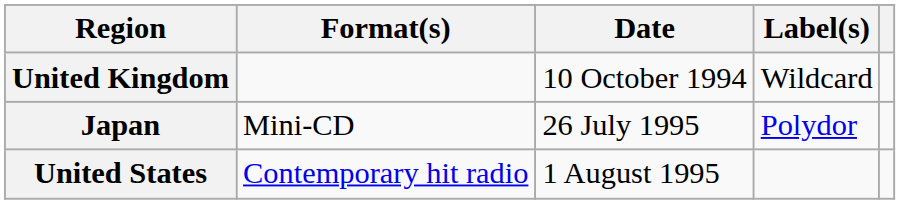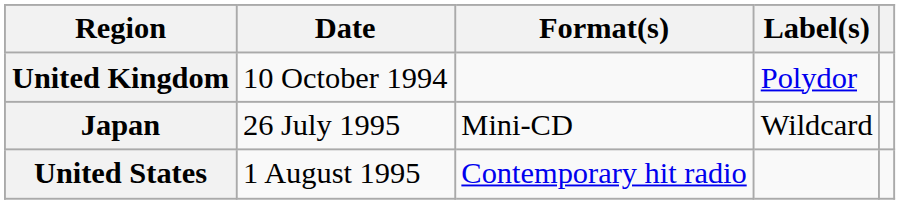 <table class="wikitable plainrowheaders">
 <tr>
 <th scope="col">Region</th>
+<th scope="col">Date</th>
 <th scope="col">Format(s)</th>
-<th scope="col">Date</th>
 <th scope="col">Label(s)</th>
 <th scope="col"></th>
 </tr>
 <tr>
 <th scope="row">United Kingdom</th>
+<td>10 October 1994</td>
 <td></td>
-<td>10 October 1994</td>
+<td><a href='#'>Polydor</a></td>
+<td></td>
+</tr>
+<tr>
+<th scope="row">Japan</th>
+<td>26 July 1995</td>
+<td>Mini-CD</td>
 <td>Wildcard</td>
 <td></td>
 </tr>
 <tr>
-<th scope="row">Japan</th>
-<td>Mini-CD</td>
-<td>26 July 1995</td>
-<td><a href='#'>Polydor</a></td>
-<td></td>
-</tr>
-<tr>
 <th scope="row">United States</th>
+<td>1 August 1995</td>
 <td><a href='#'>Contemporary hit radio</a></td>
-<td>1 August 1995</td>
 <td></td>
 <td></td>
 </tr>
 </table>
